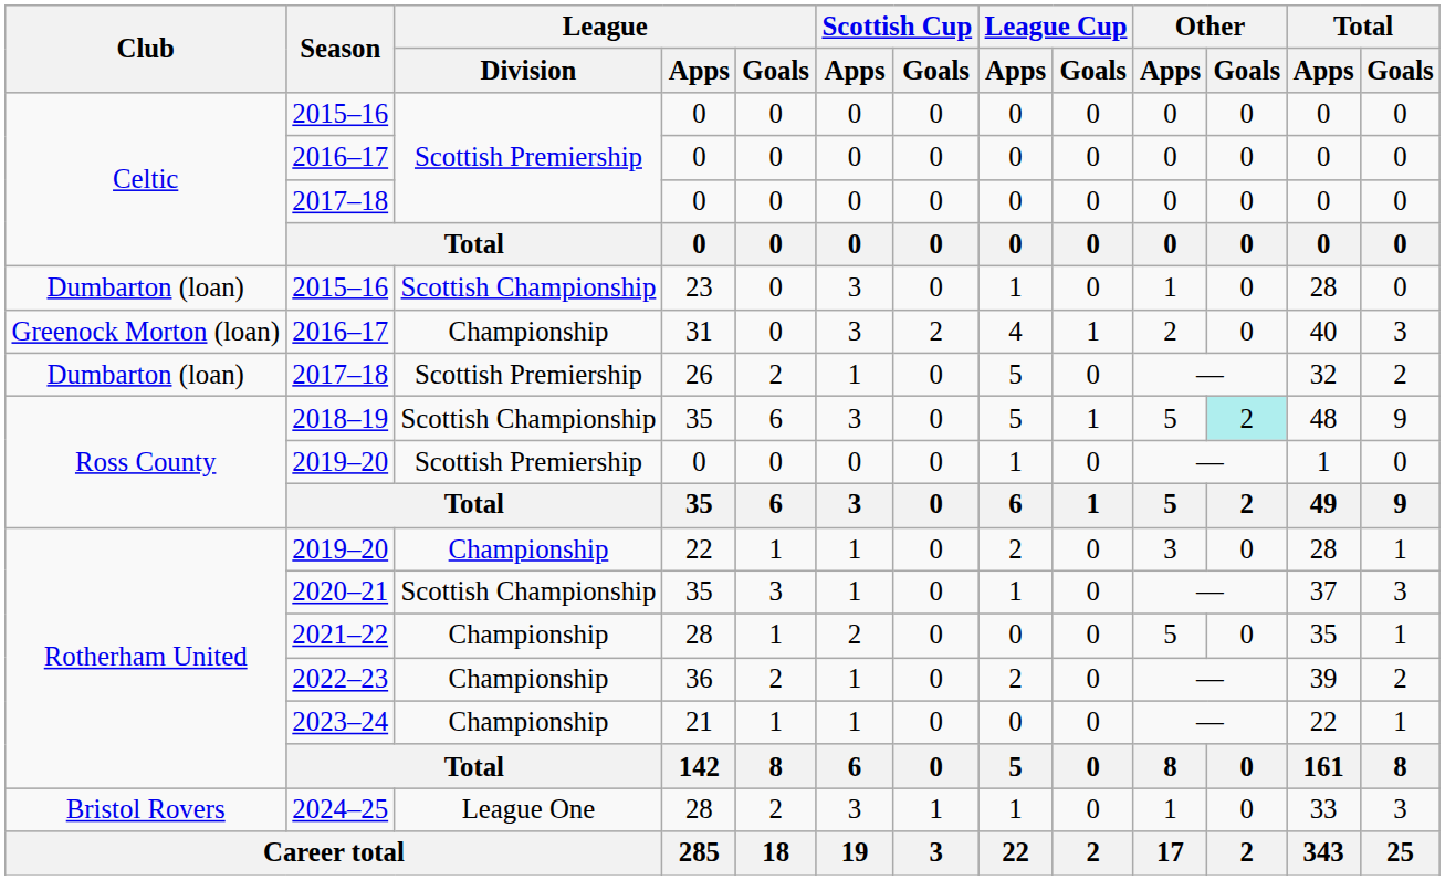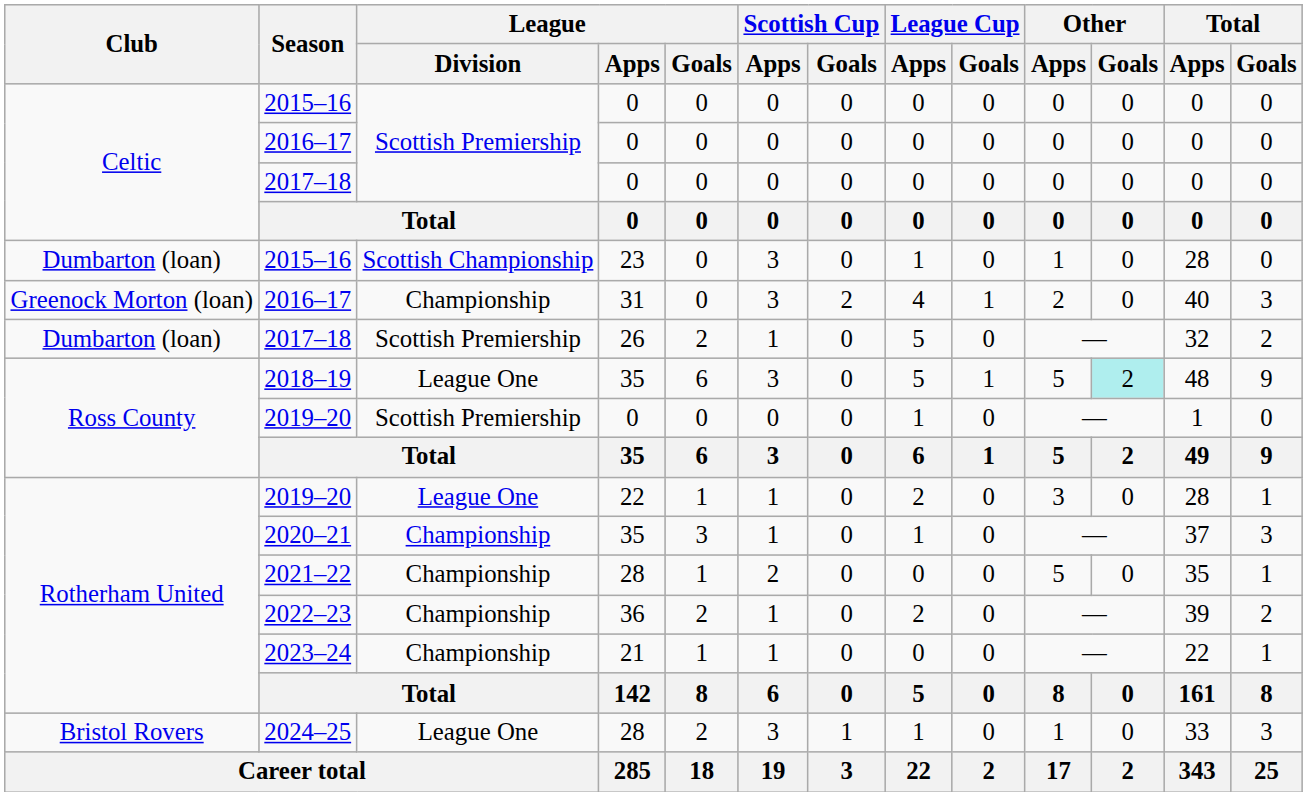 <table class="wikitable" style="text-align:center">
 <tr>
 <th rowspan="2">Club</th>
 <th rowspan="2">Season</th>
 <th colspan="3">League</th>
 <th colspan="2"><a href='#'>Scottish Cup</a></th>
 <th colspan="2"><a href='#'>League Cup</a></th>
 <th colspan="2">Other</th>
 <th colspan="2">Total</th>
 </tr>
 <tr>
 <th>Division</th>
 <th>Apps</th>
 <th>Goals</th>
 <th>Apps</th>
 <th>Goals</th>
 <th>Apps</th>
 <th>Goals</th>
 <th>Apps</th>
 <th>Goals</th>
 <th>Apps</th>
 <th>Goals</th>
 </tr>
 <tr>
 <td rowspan=4><a href='#'>Celtic</a></td>
 <td><a href='#'>2015–16</a></td>
 <td rowspan=3><a href='#'>Scottish Premiership</a></td>
 <td>0</td>
 <td>0</td>
 <td>0</td>
 <td>0</td>
 <td>0</td>
 <td>0</td>
 <td>0</td>
 <td>0</td>
 <td>0</td>
 <td>0</td>
 </tr>
 <tr>
 <td><a href='#'>2016–17</a></td>
 <td>0</td>
 <td>0</td>
 <td>0</td>
 <td>0</td>
 <td>0</td>
 <td>0</td>
 <td>0</td>
 <td>0</td>
 <td>0</td>
 <td>0</td>
 </tr>
 <tr>
 <td><a href='#'>2017–18</a></td>
 <td>0</td>
 <td>0</td>
 <td>0</td>
 <td>0</td>
 <td>0</td>
 <td>0</td>
 <td>0</td>
 <td>0</td>
 <td>0</td>
 <td>0</td>
 </tr>
 <tr>
 <th colspan=2>Total</th>
 <th>0</th>
 <th>0</th>
 <th>0</th>
 <th>0</th>
 <th>0</th>
 <th>0</th>
 <th>0</th>
 <th>0</th>
 <th>0</th>
 <th>0</th>
 </tr>
 <tr>
 <td><a href='#'>Dumbarton</a> (loan)</td>
 <td><a href='#'>2015–16</a></td>
 <td><a href='#'>Scottish Championship</a></td>
 <td>23</td>
 <td>0</td>
 <td>3</td>
 <td>0</td>
 <td>1</td>
 <td>0</td>
 <td>1</td>
 <td>0</td>
 <td>28</td>
 <td>0</td>
 </tr>
 <tr>
 <td><a href='#'>Greenock Morton</a> (loan)</td>
 <td><a href='#'>2016–17</a></td>
 <td>Championship</td>
 <td>31</td>
 <td>0</td>
 <td>3</td>
 <td>2</td>
 <td>4</td>
 <td>1</td>
 <td>2</td>
 <td>0</td>
 <td>40</td>
 <td>3</td>
 </tr>
 <tr>
 <td><a href='#'>Dumbarton</a> (loan)</td>
 <td><a href='#'>2017–18</a></td>
 <td>Scottish Premiership</td>
 <td>26</td>
 <td>2</td>
 <td>1</td>
 <td>0</td>
 <td>5</td>
 <td>0</td>
 <td colspan="2">—</td>
 <td>32</td>
 <td>2</td>
 </tr>
 <tr>
 <td rowspan=3><a href='#'>Ross County</a></td>
 <td><a href='#'>2018–19</a></td>
-<td>Scottish Championship</td>
+<td>League One</td>
 <td>35</td>
 <td>6</td>
 <td>3</td>
 <td>0</td>
 <td>5</td>
 <td>1</td>
 <td>5</td>
 <td style="background: paleturquoise;">2</td>
 <td>48</td>
 <td>9</td>
 </tr>
 <tr>
 <td><a href='#'>2019–20</a></td>
 <td>Scottish Premiership</td>
 <td>0</td>
 <td>0</td>
 <td>0</td>
 <td>0</td>
 <td>1</td>
 <td>0</td>
 <td colspan="2">—</td>
 <td>1</td>
 <td>0</td>
 </tr>
 <tr>
 <th colspan=2>Total</th>
 <th>35</th>
 <th>6</th>
 <th>3</th>
 <th>0</th>
 <th>6</th>
 <th>1</th>
 <th>5</th>
 <th>2</th>
 <th>49</th>
 <th>9</th>
 </tr>
 <tr>
 <td rowspan=6><a href='#'>Rotherham United</a></td>
 <td><a href='#'>2019–20</a></td>
-<td><a href='#'>Championship</a></td>
+<td><a href='#'>League One</a></td>
 <td>22</td>
 <td>1</td>
 <td>1</td>
 <td>0</td>
 <td>2</td>
 <td>0</td>
 <td>3</td>
 <td>0</td>
 <td>28</td>
 <td>1</td>
 </tr>
 <tr>
 <td><a href='#'>2020–21</a></td>
-<td>Scottish Championship</td>
+<td><a href='#'>Championship</a></td>
 <td>35</td>
 <td>3</td>
 <td>1</td>
 <td>0</td>
 <td>1</td>
 <td>0</td>
 <td colspan="2">—</td>
 <td>37</td>
 <td>3</td>
 </tr>
 <tr>
 <td><a href='#'>2021–22</a></td>
 <td>Championship</td>
 <td>28</td>
 <td>1</td>
 <td>2</td>
 <td>0</td>
 <td>0</td>
 <td>0</td>
 <td>5</td>
 <td>0</td>
 <td>35</td>
 <td>1</td>
 </tr>
 <tr>
 <td><a href='#'>2022–23</a></td>
 <td>Championship</td>
 <td>36</td>
 <td>2</td>
 <td>1</td>
 <td>0</td>
 <td>2</td>
 <td>0</td>
 <td colspan="2">—</td>
 <td>39</td>
 <td>2</td>
 </tr>
 <tr>
 <td><a href='#'>2023–24</a></td>
 <td>Championship</td>
 <td>21</td>
 <td>1</td>
 <td>1</td>
 <td>0</td>
 <td>0</td>
 <td>0</td>
 <td colspan="2">—</td>
 <td>22</td>
 <td>1</td>
 </tr>
 <tr>
 <th colspan=2>Total</th>
 <th>142</th>
 <th>8</th>
 <th>6</th>
 <th>0</th>
 <th>5</th>
 <th>0</th>
 <th>8</th>
 <th>0</th>
 <th>161</th>
 <th>8</th>
 </tr>
 <tr>
 <td><a href='#'>Bristol Rovers</a></td>
 <td><a href='#'>2024–25</a></td>
 <td>League One</td>
 <td>28</td>
 <td>2</td>
 <td>3</td>
 <td>1</td>
 <td>1</td>
 <td>0</td>
 <td>1</td>
 <td>0</td>
 <td>33</td>
 <td>3</td>
 </tr>
 <tr>
 <th colspan="3">Career total</th>
 <th>285</th>
 <th>18</th>
 <th>19</th>
 <th>3</th>
 <th>22</th>
 <th>2</th>
 <th>17</th>
 <th>2</th>
 <th>343</th>
 <th>25</th>
 </tr>
 </table>
